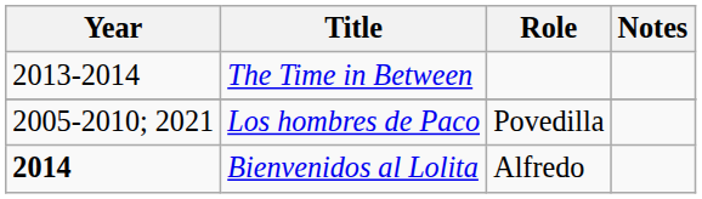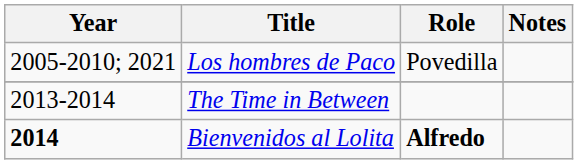 <table class="wikitable sortable">
 <tr>
 <th>Year</th>
 <th>Title</th>
 <th>Role</th>
 <th class="unsortable">Notes</th>
 </tr>
 <tr>
+<td>2005-2010; 2021</td>
+<td><em><a href='#'>Los hombres de Paco</a></em></td>
+<td>Povedilla</td>
+<td></td>
+</tr>
+<tr>
+</tr>
+<tr>
 <td>2013-2014</td>
 <td><em><a href='#'>The Time in Between</a></em></td>
 <td></td>
 <td></td>
 </tr>
 <tr>
-</tr>
-<tr>
-<td>2005-2010; 2021</td>
-<td><em><a href='#'>Los hombres de Paco</a></em></td>
-<td>Povedilla</td>
-<td></td>
-</tr>
-<tr>
 <td><strong>2014</strong></td>
 <td><em><a href='#'>Bienvenidos al Lolita</a></em></td>
-<td>Alfredo</td>
+<td><strong>Alfredo</strong></td>
 <td align = "center"></td>
 </tr>
 </table>
